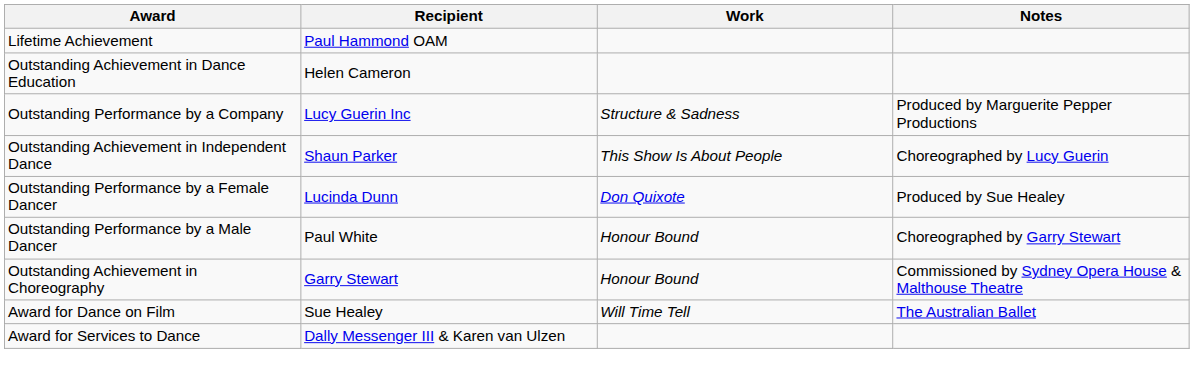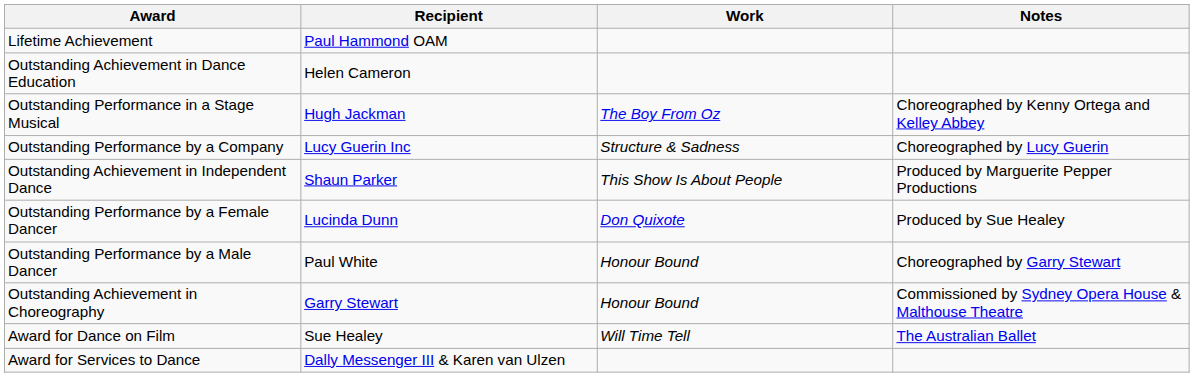 <table class="wikitable">
 <tr>
 <th width="25%">Award</th>
 <th width="25%">Recipient</th>
 <th width="25%">Work</th>
 <th width="25%">Notes</th>
 </tr>
 <tr>
 <td>Lifetime Achievement</td>
 <td><a href='#'>Paul Hammond</a> OAM</td>
 <td></td>
 <td></td>
 </tr>
 <tr>
 <td>Outstanding Achievement in Dance Education</td>
 <td>Helen Cameron</td>
 <td></td>
 <td></td>
 </tr>
 <tr>
+<td>Outstanding Performance in a Stage Musical</td>
+<td><a href='#'>Hugh Jackman</a></td>
+<td><em><a href='#'>The Boy From Oz</a></em></td>
+<td>Choreographed by Kenny Ortega and <a href='#'>Kelley Abbey</a></td>
+</tr>
+<tr>
 <td>Outstanding Performance by a Company</td>
 <td><a href='#'>Lucy Guerin Inc</a></td>
 <td><em>Structure & Sadness</em></td>
-<td>Produced by Marguerite Pepper Productions</td>
+<td>Choreographed by <a href='#'>Lucy Guerin</a></td>
 </tr>
 <tr>
 <td>Outstanding Achievement in Independent Dance</td>
 <td><a href='#'>Shaun Parker</a></td>
 <td><em>This Show Is About People</em></td>
-<td>Choreographed by <a href='#'>Lucy Guerin</a></td>
+<td>Produced by Marguerite Pepper Productions</td>
 </tr>
 <tr>
 <td>Outstanding Performance by a Female Dancer</td>
 <td><a href='#'>Lucinda Dunn</a></td>
 <td><a href='#'><em>Don Quixote</em></a></td>
 <td>Produced by Sue Healey</td>
 </tr>
 <tr>
 <td>Outstanding Performance by a Male Dancer</td>
 <td>Paul White</td>
 <td><em>Honour Bound</em></td>
 <td>Choreographed by <a href='#'>Garry Stewart</a></td>
 </tr>
 <tr>
 <td>Outstanding Achievement in Choreography</td>
 <td><a href='#'>Garry Stewart</a></td>
 <td><em>Honour Bound</em></td>
 <td>Commissioned by <a href='#'>Sydney Opera House</a> & <a href='#'>Malthouse Theatre</a></td>
 </tr>
 <tr>
 <td>Award for Dance on Film</td>
 <td>Sue Healey</td>
 <td><em>Will Time Tell</em></td>
 <td><a href='#'>The Australian Ballet</a></td>
 </tr>
 <tr>
 <td>Award for Services to Dance</td>
 <td><a href='#'>Dally Messenger III</a> & Karen van Ulzen</td>
 <td></td>
 <td></td>
 </tr>
 </table>
